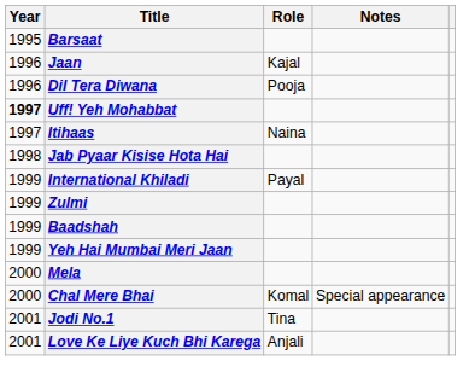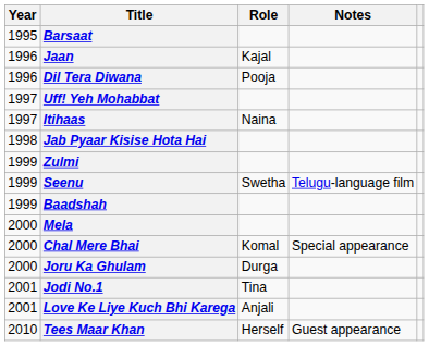 <table class="wikitable sortable plainrowheaders">
 <tr>
 <th scope="col">Year</th>
 <th scope="col">Title</th>
 <th scope="col">Role</th>
 <th scope="col" class="unsortable">Notes</th>
 <th scope="col" class="unsortable"></th>
 </tr>
 <tr>
 <td style="text-align:center;">1995</td>
 <th scope="row" style="text-align:left;"><em><a href='#'>Barsaat</a></em></th>
 <td></td>
 <td></td>
 <td style="text-align:center;"></td>
 </tr>
 <tr>
 <td style="text-align:center;">1996</td>
 <th scope="row" style="text-align:left;"><em><a href='#'>Jaan</a></em></th>
 <td>Kajal</td>
 <td></td>
 <td style="text-align:center;"></td>
 </tr>
 <tr>
 <td style="text-align:center;">1996</td>
 <th scope="row" style="text-align:left;"><em><a href='#'>Dil Tera Diwana</a></em></th>
 <td>Pooja</td>
 <td></td>
 <td style="text-align:center;"></td>
 </tr>
 <tr>
-<td style="text-align:center;"><strong>1997</strong></td>
+<td style="text-align:center;">1997</td>
 <th scope="row" style="text-align:left;"><em><a href='#'>Uff! Yeh Mohabbat</a></em></th>
 <td></td>
 <td></td>
 <td style="text-align:center;"></td>
 </tr>
 <tr>
 <td style="text-align:center;">1997</td>
 <th scope="row" style="text-align:left;"><em><a href='#'>Itihaas</a></em></th>
 <td>Naina</td>
 <td></td>
 <td style="text-align:center;"></td>
 </tr>
 <tr>
 <td style="text-align:center;">1998</td>
 <th scope="row" style="text-align:left;"><em><a href='#'>Jab Pyaar Kisise Hota Hai</a></em></th>
 <td></td>
 <td></td>
 <td style="text-align:center;"></td>
 </tr>
 <tr>
 <td style="text-align:center;">1999</td>
-<th scope="row" style="text-align:left;"><em><a href='#'>International Khiladi</a></em></th>
-<td>Payal</td>
-<td></td>
-<td style="text-align:center;"></td>
-</tr>
-<tr>
-<td style="text-align:center;">1999</td>
 <th scope="row" style="text-align:left;"><em><a href='#'>Zulmi</a></em></th>
 <td></td>
 <td></td>
 <td style="text-align:center;"></td>
 </tr>
 <tr>
 <td style="text-align:center;">1999</td>
-<th scope="row" style="text-align:left;"><em><a href='#'>Baadshah</a></em></th>
-<td></td>
-<td></td>
+<th scope="row" style="text-align:left;"><em><a href='#'>Seenu</a></em></th>
+<td>Swetha</td>
+<td><a href='#'>Telugu</a>-language film</td>
 <td style="text-align:center;"></td>
 </tr>
 <tr>
 <td style="text-align:center;">1999</td>
-<th scope="row" style="text-align:left;"><em><a href='#'>Yeh Hai Mumbai Meri Jaan</a></em></th>
+<th scope="row" style="text-align:left;"><em><a href='#'>Baadshah</a></em></th>
 <td></td>
 <td></td>
 <td style="text-align:center;"></td>
 </tr>
 <tr>
 <td style="text-align:center;">2000</td>
 <th scope="row" style="text-align:left;"><em><a href='#'>Mela</a></em></th>
 <td></td>
 <td></td>
 <td style="text-align:center;"></td>
 </tr>
 <tr>
 <td style="text-align:center;">2000</td>
 <th scope="row" style="text-align:left;"><em><a href='#'>Chal Mere Bhai</a></em></th>
 <td>Komal</td>
 <td>Special appearance</td>
 <td style="text-align:center;"></td>
 </tr>
 <tr>
+<td style="text-align:center;">2000</td>
+<th scope="row" style="text-align:left;"><em><a href='#'>Joru Ka Ghulam</a></em></th>
+<td>Durga</td>
+<td></td>
+<td style="text-align:center;"></td>
+</tr>
+<tr>
 <td style="text-align:center;">2001</td>
 <th scope="row" style="text-align:left;"><em><a href='#'>Jodi No.1</a></em></th>
 <td>Tina</td>
 <td></td>
 <td style="text-align:center;"></td>
 </tr>
 <tr>
 <td style="text-align:center;">2001</td>
 <th scope="row" style="text-align:left;"><em><a href='#'>Love Ke Liye Kuch Bhi Karega</a></em></th>
 <td>Anjali</td>
 <td></td>
 <td style="text-align:center;"></td>
 </tr>
+<tr>
+<td style="text-align:center;">2010</td>
+<th scope="row" style="text-align:left;"><em><a href='#'>Tees Maar Khan</a></em></th>
+<td>Herself</td>
+<td>Guest appearance</td>
+<td style="text-align:center;"></td>
+</tr>
 </table>
